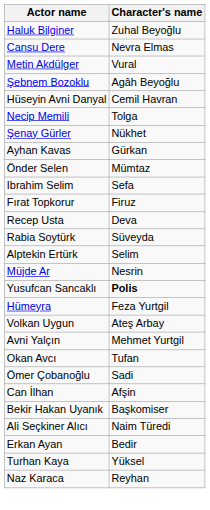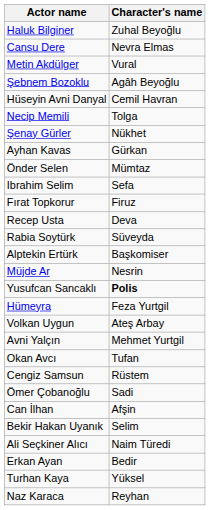 <table class="wikitable">
 <tr>
 <th>Actor name</th>
 <th>Character's name</th>
 </tr>
 <tr>
 <td><a href='#'>Haluk Bilginer</a></td>
 <td>Zuhal Beyoğlu</td>
 </tr>
 <tr>
 <td><a href='#'>Cansu Dere</a></td>
 <td>Nevra Elmas</td>
 </tr>
 <tr>
 <td><a href='#'>Metin Akdülger</a></td>
 <td>Vural</td>
 </tr>
 <tr>
 <td><a href='#'>Şebnem Bozoklu</a></td>
 <td>Agâh Beyoğlu</td>
 </tr>
 <tr>
 <td>Hüseyin Avni Danyal</td>
 <td>Cemil Havran</td>
 </tr>
 <tr>
 <td><a href='#'>Necip Memili</a></td>
 <td>Tolga</td>
 </tr>
 <tr>
 <td><a href='#'>Şenay Gürler</a></td>
 <td>Nükhet</td>
 </tr>
 <tr>
 <td>Ayhan Kavas</td>
 <td>Gürkan</td>
 </tr>
 <tr>
 <td>Önder Selen</td>
 <td>Mümtaz</td>
 </tr>
 <tr>
 <td>Ibrahim Selim</td>
 <td>Sefa</td>
 </tr>
 <tr>
 <td>Fırat Topkorur</td>
 <td>Firuz</td>
 </tr>
 <tr>
 <td>Recep Usta</td>
 <td>Deva</td>
 </tr>
 <tr>
 <td>Rabia Soytürk</td>
 <td>Süveyda</td>
 </tr>
 <tr>
 <td>Alptekin Ertürk</td>
-<td>Selim</td>
+<td>Başkomiser</td>
 </tr>
 <tr>
 <td><a href='#'>Müjde Ar</a></td>
 <td>Nesrin</td>
 </tr>
 <tr>
 <td>Yusufcan Sancaklı</td>
 <td><strong>Polis</strong></td>
 </tr>
 <tr>
 <td><a href='#'>Hümeyra</a></td>
 <td>Feza Yurtgil</td>
 </tr>
 <tr>
 <td>Volkan Uygun</td>
 <td>Ateş Arbay</td>
 </tr>
 <tr>
 <td>Avni Yalçın</td>
 <td>Mehmet Yurtgil</td>
 </tr>
 <tr>
 <td>Okan Avcı</td>
 <td>Tufan</td>
 </tr>
 <tr>
+<td>Cengiz Samsun</td>
+<td>Rüstem</td>
+</tr>
+<tr>
 <td>Ömer Çobanoğlu</td>
 <td>Sadi</td>
 </tr>
 <tr>
 <td>Can İlhan</td>
 <td>Afşin</td>
 </tr>
 <tr>
 <td>Bekir Hakan Uyanık</td>
-<td>Başkomiser</td>
+<td>Selim</td>
 </tr>
 <tr>
 <td>Ali Seçkiner Alıcı</td>
 <td>Naim Türedi</td>
 </tr>
 <tr>
 <td>Erkan Ayan</td>
 <td>Bedir</td>
 </tr>
 <tr>
 <td>Turhan Kaya</td>
 <td>Yüksel</td>
 </tr>
 <tr>
 <td>Naz Karaca</td>
 <td>Reyhan</td>
 </tr>
 </table>
